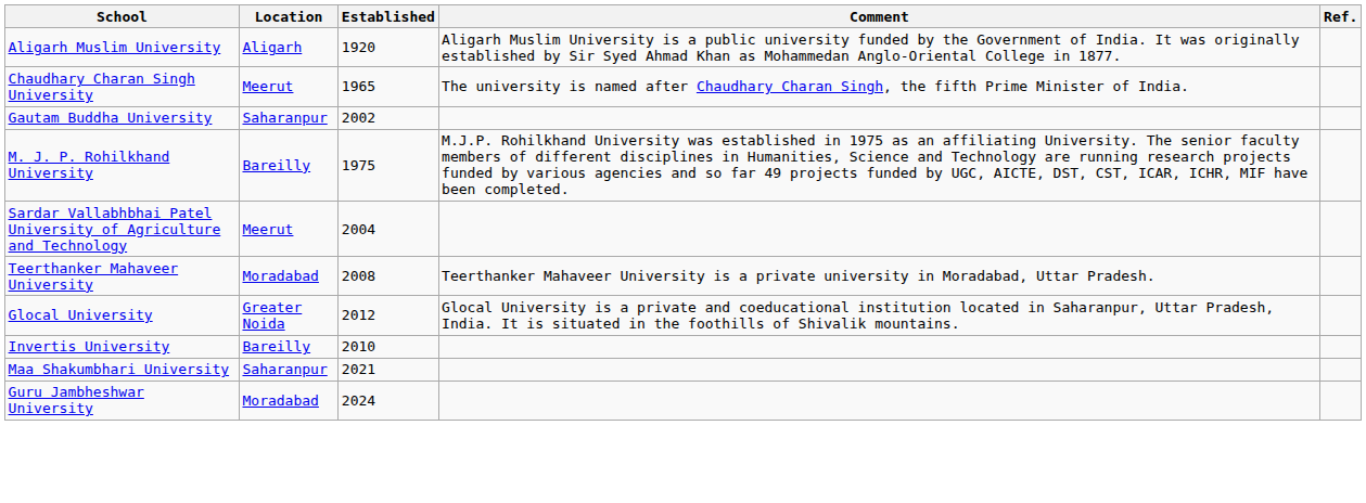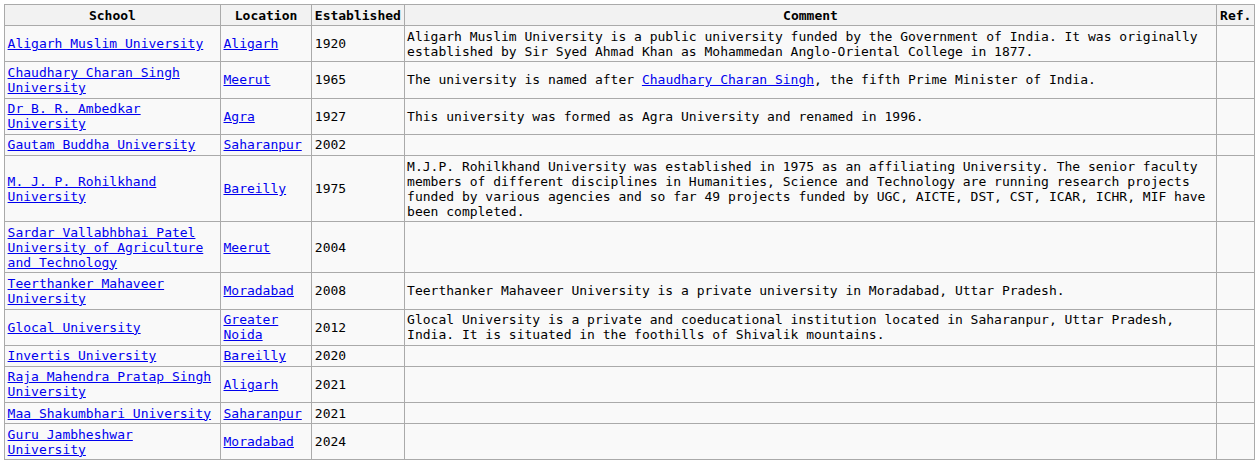 <table class="wikitable sortable collapsible plainrowheaders">
 <tr>
 <th scope="col">School</th>
 <th scope="col">Location</th>
 <th scope="col">Established</th>
 <th scope="col">Comment</th>
 <th scope="col" class="unsortable">Ref.</th>
 </tr>
 <tr>
 <td><a href='#'>Aligarh Muslim University</a></td>
 <td><a href='#'>Aligarh</a></td>
 <td>1920</td>
 <td>Aligarh Muslim University is a public university funded by the Government of India. It was originally established by Sir Syed Ahmad Khan as Mohammedan Anglo-Oriental College in 1877.</td>
 <td></td>
 </tr>
 <tr>
 <td><a href='#'>Chaudhary Charan Singh University</a></td>
 <td><a href='#'>Meerut</a></td>
 <td>1965</td>
 <td>The university is named after <a href='#'>Chaudhary Charan Singh</a>, the fifth Prime Minister of India.</td>
+<td></td>
+</tr>
+<tr>
+<td><a href='#'>Dr B. R. Ambedkar University</a></td>
+<td><a href='#'>Agra</a></td>
+<td>1927</td>
+<td>This university was formed as Agra University and renamed in 1996.</td>
 <td></td>
 </tr>
 <tr>
 <td><a href='#'>Gautam Buddha University</a></td>
 <td><a href='#'>Saharanpur</a></td>
 <td>2002</td>
 <td></td>
 <td></td>
 </tr>
 <tr>
 <td><a href='#'>M. J. P. Rohilkhand University</a></td>
 <td><a href='#'>Bareilly</a></td>
 <td>1975</td>
 <td>M.J.P. Rohilkhand University was established in 1975 as an affiliating University. The senior faculty members of different disciplines in Humanities, Science and Technology are running research projects funded by various agencies and so far 49 projects funded by UGC, AICTE, DST, CST, ICAR, ICHR, MIF have been completed.</td>
 <td></td>
 </tr>
 <tr>
 <td><a href='#'>Sardar Vallabhbhai Patel University of Agriculture and Technology</a></td>
 <td><a href='#'>Meerut</a></td>
 <td>2004</td>
 <td></td>
 <td></td>
 </tr>
 <tr>
 <td><a href='#'>Teerthanker Mahaveer University</a></td>
 <td><a href='#'>Moradabad</a></td>
 <td>2008</td>
 <td>Teerthanker Mahaveer University is a private university in Moradabad, Uttar Pradesh.</td>
 <td></td>
 </tr>
 <tr>
 <td><a href='#'>Glocal University</a></td>
 <td><a href='#'>Greater Noida</a></td>
 <td>2012</td>
 <td>Glocal University is a private and coeducational institution located in Saharanpur, Uttar Pradesh, India. It is situated in the foothills of Shivalik mountains.</td>
 <td></td>
 </tr>
 <tr>
 <td><a href='#'>Invertis University</a></td>
 <td><a href='#'>Bareilly</a></td>
-<td>2010</td>
+<td>2020</td>
+<td></td>
+<td></td>
+</tr>
+<tr>
+<td><a href='#'>Raja Mahendra Pratap Singh University</a></td>
+<td><a href='#'>Aligarh</a></td>
+<td>2021</td>
 <td></td>
 <td></td>
 </tr>
 <tr>
 <td><a href='#'>Maa Shakumbhari University</a></td>
 <td><a href='#'>Saharanpur</a></td>
 <td>2021</td>
 <td></td>
 <td></td>
 </tr>
 <tr>
 <td><a href='#'>Guru Jambheshwar University</a></td>
 <td><a href='#'>Moradabad</a></td>
 <td>2024</td>
 <td></td>
 <td></td>
 </tr>
 <tr>
 </tr>
 </table>
